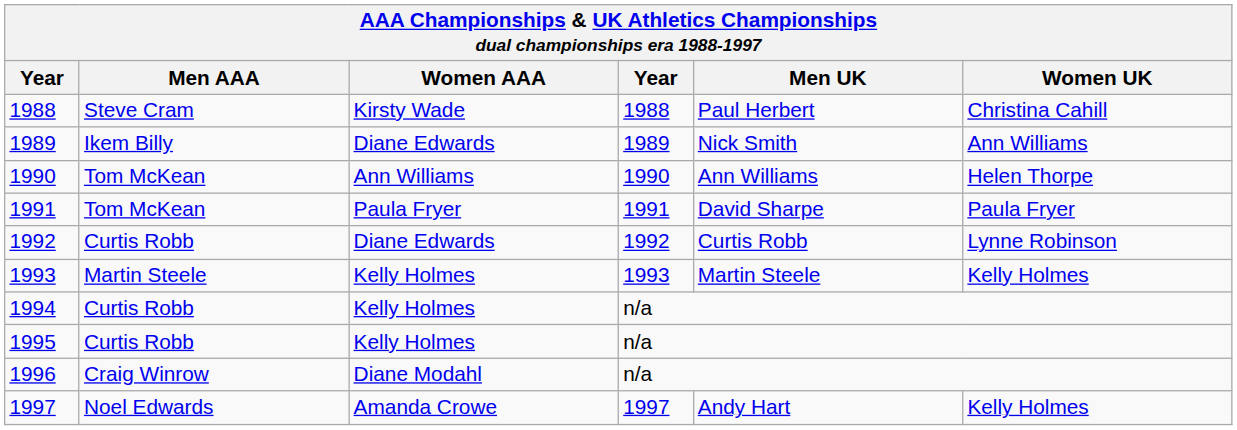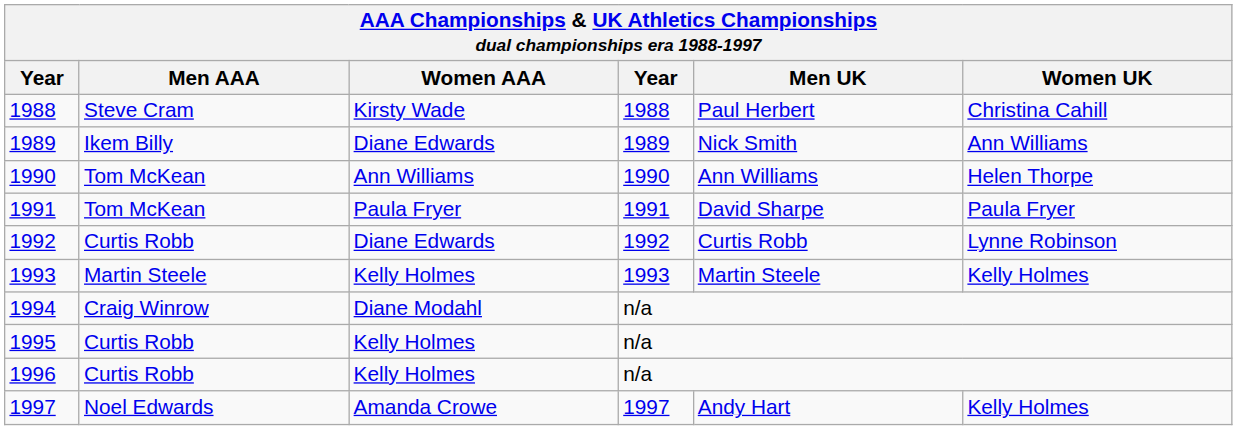 <table class="wikitable">
 <tr>
 <th colspan="6"><a href='#'>AAA Championships</a> & <a href='#'>UK Athletics Championships</a><br><em><small>dual championships era 1988-1997</small></em></th>
 </tr>
 <tr>
 <th width=50>Year</th>
 <th width=200>Men AAA</th>
 <th width=200>Women AAA</th>
 <th width=50>Year</th>
 <th width=200>Men UK</th>
 <th width=200>Women UK</th>
 </tr>
 <tr>
 <td><a href='#'>1988</a></td>
 <td><a href='#'>Steve Cram</a></td>
 <td><a href='#'>Kirsty Wade</a></td>
 <td><a href='#'>1988</a></td>
 <td><a href='#'>Paul Herbert</a></td>
 <td><a href='#'>Christina Cahill</a></td>
 </tr>
 <tr>
 <td><a href='#'>1989</a></td>
 <td><a href='#'>Ikem Billy</a></td>
 <td><a href='#'>Diane Edwards</a></td>
 <td><a href='#'>1989</a></td>
 <td><a href='#'>Nick Smith</a></td>
 <td><a href='#'>Ann Williams</a></td>
 </tr>
 <tr>
 <td><a href='#'>1990</a></td>
 <td><a href='#'>Tom McKean</a></td>
 <td><a href='#'>Ann Williams</a></td>
 <td><a href='#'>1990</a></td>
 <td><a href='#'>Ann Williams</a></td>
 <td><a href='#'>Helen Thorpe</a></td>
 </tr>
 <tr>
 <td><a href='#'>1991</a></td>
 <td><a href='#'>Tom McKean</a></td>
 <td><a href='#'>Paula Fryer</a></td>
 <td><a href='#'>1991</a></td>
 <td><a href='#'>David Sharpe</a></td>
 <td><a href='#'>Paula Fryer</a></td>
 </tr>
 <tr>
 <td><a href='#'>1992</a></td>
 <td><a href='#'>Curtis Robb</a></td>
 <td><a href='#'>Diane Edwards</a></td>
 <td><a href='#'>1992</a></td>
 <td><a href='#'>Curtis Robb</a></td>
 <td><a href='#'>Lynne Robinson</a></td>
 </tr>
 <tr>
 <td><a href='#'>1993</a></td>
 <td><a href='#'>Martin Steele</a></td>
 <td><a href='#'>Kelly Holmes</a></td>
 <td><a href='#'>1993</a></td>
 <td><a href='#'>Martin Steele</a></td>
 <td><a href='#'>Kelly Holmes</a></td>
 </tr>
 <tr>
 <td><a href='#'>1994</a></td>
-<td><a href='#'>Curtis Robb</a></td>
-<td><a href='#'>Kelly Holmes</a></td>
+<td><a href='#'>Craig Winrow</a></td>
+<td><a href='#'>Diane Modahl</a></td>
 <td colspan=3>n/a</td>
 </tr>
 <tr>
 <td><a href='#'>1995</a></td>
 <td><a href='#'>Curtis Robb</a></td>
 <td><a href='#'>Kelly Holmes</a></td>
 <td colspan=3>n/a</td>
 </tr>
 <tr>
 <td><a href='#'>1996</a></td>
-<td><a href='#'>Craig Winrow</a></td>
-<td><a href='#'>Diane Modahl</a></td>
+<td><a href='#'>Curtis Robb</a></td>
+<td><a href='#'>Kelly Holmes</a></td>
 <td colspan=3>n/a</td>
 </tr>
 <tr>
 <td><a href='#'>1997</a></td>
 <td><a href='#'>Noel Edwards</a></td>
 <td><a href='#'>Amanda Crowe</a></td>
 <td><a href='#'>1997</a></td>
 <td><a href='#'>Andy Hart</a></td>
 <td><a href='#'>Kelly Holmes</a></td>
 </tr>
 </table>
